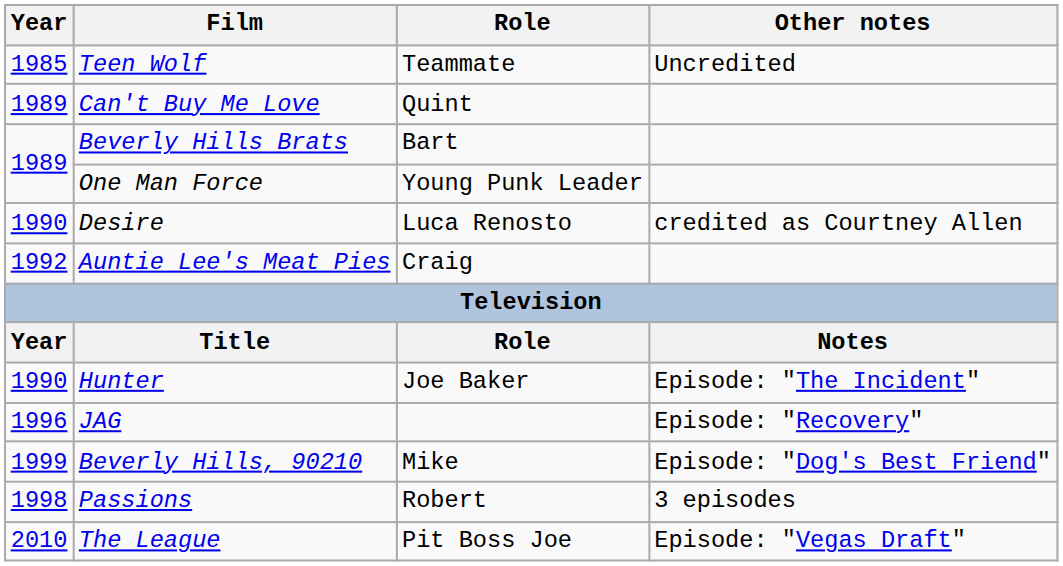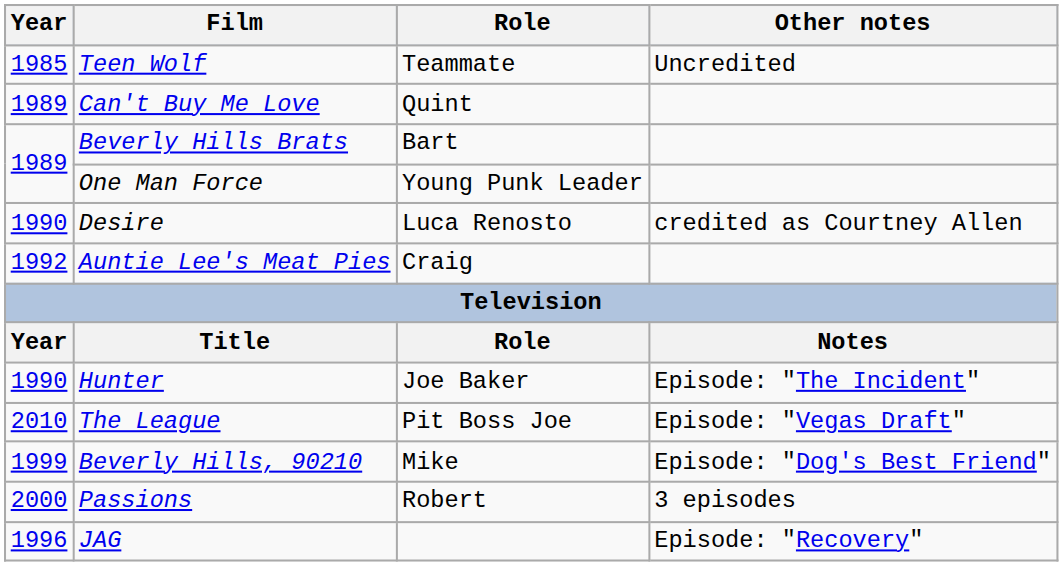 <table class="wikitable" style="font-size: 90%;">
 <tr bgcolor="#B0C4DE" align="center">
 <th>Year</th>
 <th>Film</th>
 <th>Role</th>
 <th>Other notes</th>
 </tr>
 <tr>
 <td><a href='#'>1985</a></td>
 <td><em><a href='#'>Teen Wolf</a></em></td>
 <td>Teammate</td>
 <td>Uncredited</td>
 </tr>
 <tr>
 <td><a href='#'>1989</a></td>
 <td><em><a href='#'>Can't Buy Me Love</a></em></td>
 <td>Quint</td>
 <td></td>
 </tr>
 <tr>
 <td rowspan="2"><a href='#'>1989</a></td>
 <td><em><a href='#'>Beverly Hills Brats</a></em></td>
 <td>Bart</td>
 <td></td>
 </tr>
 <tr>
 <td><em>One Man Force</em></td>
 <td>Young Punk Leader</td>
 <td></td>
 </tr>
 <tr>
 <td><a href='#'>1990</a></td>
 <td><em>Desire</em></td>
 <td>Luca Renosto</td>
 <td>credited as Courtney Allen</td>
 </tr>
 <tr>
 <td><a href='#'>1992</a></td>
 <td><em><a href='#'>Auntie Lee's Meat Pies</a></em></td>
 <td>Craig</td>
 <td></td>
 </tr>
 <tr>
 <th colspan="4" style="background: LightSteelBlue;">Television</th>
 </tr>
 <tr>
 <th>Year</th>
 <th>Title</th>
 <th>Role</th>
 <th>Notes</th>
 </tr>
 <tr>
 <td><a href='#'>1990</a></td>
 <td><em><a href='#'>Hunter</a></em></td>
 <td>Joe Baker</td>
 <td>Episode: "<a href='#'>The Incident</a>"</td>
 </tr>
 <tr>
-<td><a href='#'>1996</a></td>
-<td><em><a href='#'>JAG</a></em></td>
-<td></td>
-<td>Episode: "<a href='#'>Recovery</a>"</td>
+<td><a href='#'>2010</a></td>
+<td><em><a href='#'>The League</a></em></td>
+<td>Pit Boss Joe</td>
+<td>Episode: "<a href='#'>Vegas Draft</a>"</td>
 </tr>
 <tr>
 <td><a href='#'>1999</a></td>
 <td><em><a href='#'>Beverly Hills, 90210</a></em></td>
 <td>Mike</td>
 <td>Episode: "<a href='#'>Dog's Best Friend</a>"</td>
 </tr>
 <tr>
-<td><a href='#'>1998</a></td>
+<td><a href='#'>2000</a></td>
 <td><em><a href='#'>Passions</a></em></td>
 <td>Robert</td>
 <td>3 episodes</td>
 </tr>
 <tr>
-<td><a href='#'>2010</a></td>
-<td><em><a href='#'>The League</a></em></td>
-<td>Pit Boss Joe</td>
-<td>Episode: "<a href='#'>Vegas Draft</a>"</td>
+<td><a href='#'>1996</a></td>
+<td><em><a href='#'>JAG</a></em></td>
+<td></td>
+<td>Episode: "<a href='#'>Recovery</a>"</td>
 </tr>
 </table>
